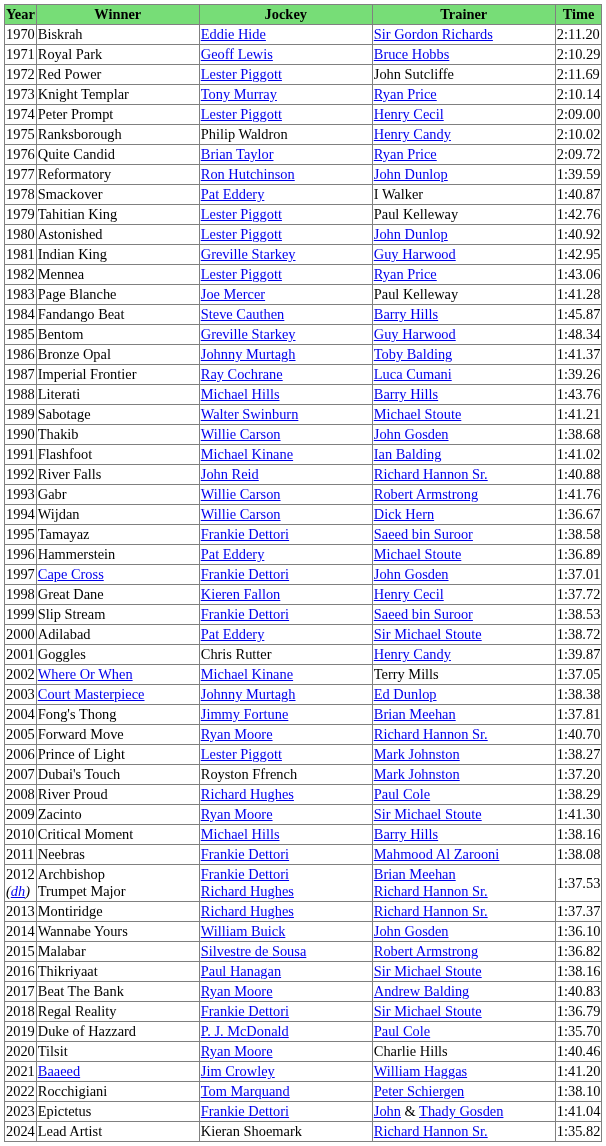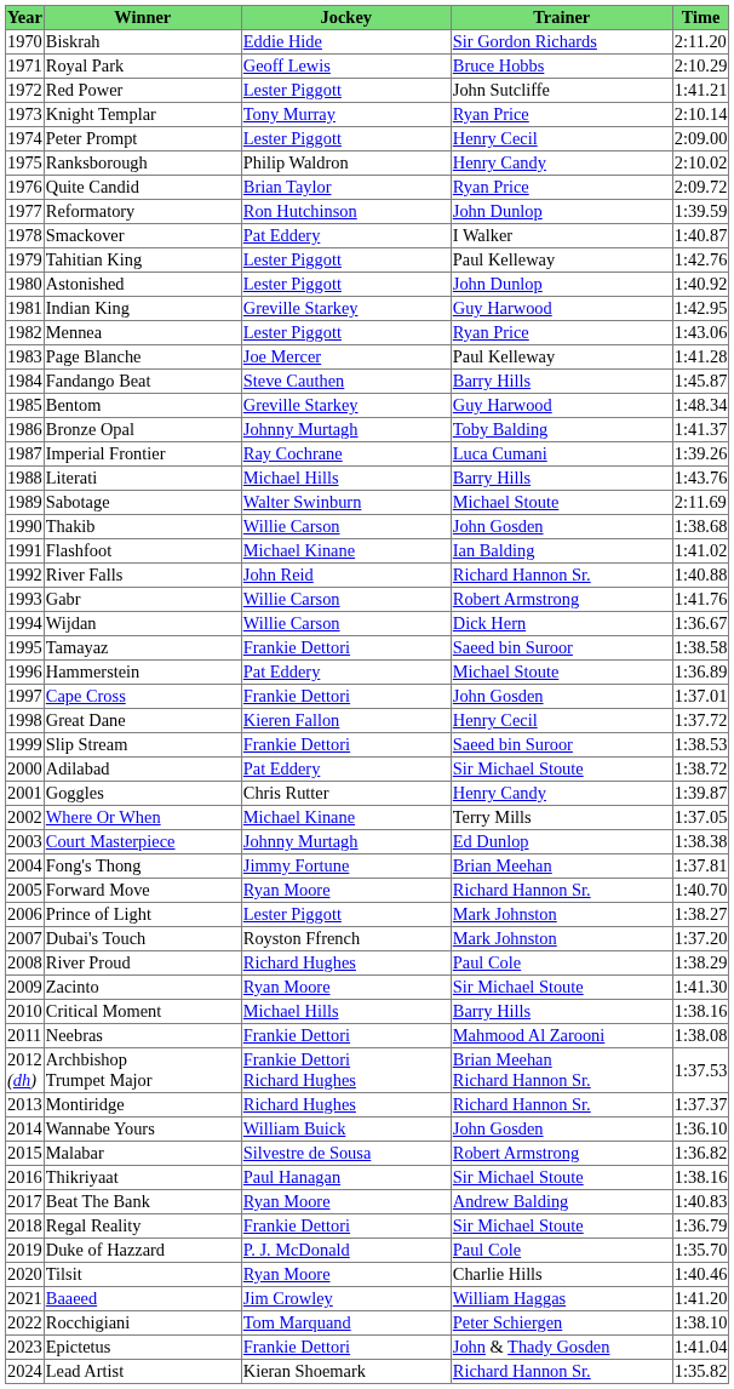 <table class = "sortable" | border="1" style="border-collapse: collapse; font-size:90%">
 <tr bgcolor="#77dd77" align="center">
 <th>Year</th>
 <th>Winner</th>
 <th>Jockey</th>
 <th>Trainer</th>
 <th>Time</th>
 </tr>
 <tr>
 <td>1970</td>
 <td width=160px>Biskrah</td>
 <td width=170px><a href='#'>Eddie Hide</a></td>
 <td width=180px><a href='#'>Sir Gordon Richards</a></td>
 <td>2:11.20</td>
 </tr>
 <tr>
 <td>1971</td>
 <td>Royal Park</td>
 <td><a href='#'>Geoff Lewis</a></td>
 <td><a href='#'>Bruce Hobbs</a></td>
 <td>2:10.29</td>
 </tr>
 <tr>
 <td>1972</td>
 <td>Red Power</td>
 <td><a href='#'>Lester Piggott</a></td>
 <td>John Sutcliffe</td>
-<td>2:11.69</td>
+<td>1:41.21</td>
 </tr>
 <tr>
 <td>1973</td>
 <td>Knight Templar</td>
 <td><a href='#'>Tony Murray</a></td>
 <td><a href='#'>Ryan Price</a></td>
 <td>2:10.14</td>
 </tr>
 <tr>
 <td>1974</td>
 <td>Peter Prompt</td>
 <td><a href='#'>Lester Piggott</a></td>
 <td><a href='#'>Henry Cecil</a></td>
 <td>2:09.00</td>
 </tr>
 <tr>
 <td>1975</td>
 <td>Ranksborough</td>
 <td>Philip Waldron</td>
 <td><a href='#'>Henry Candy</a></td>
 <td>2:10.02</td>
 </tr>
 <tr>
 <td>1976</td>
 <td>Quite Candid</td>
 <td><a href='#'>Brian Taylor</a></td>
 <td><a href='#'>Ryan Price</a></td>
 <td>2:09.72</td>
 </tr>
 <tr>
 <td>1977</td>
 <td>Reformatory</td>
 <td><a href='#'>Ron Hutchinson</a></td>
 <td><a href='#'>John Dunlop</a></td>
 <td>1:39.59</td>
 </tr>
 <tr>
 <td>1978</td>
 <td>Smackover</td>
 <td><a href='#'>Pat Eddery</a></td>
 <td>I Walker</td>
 <td>1:40.87</td>
 </tr>
 <tr>
 <td>1979</td>
 <td>Tahitian King</td>
 <td><a href='#'>Lester Piggott</a></td>
 <td>Paul Kelleway</td>
 <td>1:42.76</td>
 </tr>
 <tr>
 <td>1980</td>
 <td>Astonished</td>
 <td><a href='#'>Lester Piggott</a></td>
 <td><a href='#'>John Dunlop</a></td>
 <td>1:40.92</td>
 </tr>
 <tr>
 <td>1981</td>
 <td>Indian King</td>
 <td><a href='#'>Greville Starkey</a></td>
 <td><a href='#'>Guy Harwood</a></td>
 <td>1:42.95</td>
 </tr>
 <tr>
 <td>1982</td>
 <td>Mennea</td>
 <td><a href='#'>Lester Piggott</a></td>
 <td><a href='#'>Ryan Price</a></td>
 <td>1:43.06</td>
 </tr>
 <tr>
 <td>1983</td>
 <td>Page Blanche</td>
 <td><a href='#'>Joe Mercer</a></td>
 <td>Paul Kelleway</td>
 <td>1:41.28</td>
 </tr>
 <tr>
 <td>1984</td>
 <td>Fandango Beat</td>
 <td><a href='#'>Steve Cauthen</a></td>
 <td><a href='#'>Barry Hills</a></td>
 <td>1:45.87</td>
 </tr>
 <tr>
 <td>1985</td>
 <td>Bentom</td>
 <td><a href='#'>Greville Starkey</a></td>
 <td><a href='#'>Guy Harwood</a></td>
 <td>1:48.34</td>
 </tr>
 <tr>
 <td>1986</td>
 <td>Bronze Opal</td>
 <td><a href='#'>Johnny Murtagh</a></td>
 <td><a href='#'>Toby Balding</a></td>
 <td>1:41.37</td>
 </tr>
 <tr>
 <td>1987</td>
 <td>Imperial Frontier</td>
 <td><a href='#'>Ray Cochrane</a></td>
 <td><a href='#'>Luca Cumani</a></td>
 <td>1:39.26</td>
 </tr>
 <tr>
 <td>1988</td>
 <td>Literati</td>
 <td><a href='#'>Michael Hills</a></td>
 <td><a href='#'>Barry Hills</a></td>
 <td>1:43.76</td>
 </tr>
 <tr>
 <td>1989</td>
 <td>Sabotage</td>
 <td><a href='#'>Walter Swinburn</a></td>
 <td><a href='#'>Michael Stoute</a></td>
-<td>1:41.21</td>
+<td>2:11.69</td>
 </tr>
 <tr>
 <td>1990</td>
 <td>Thakib</td>
 <td><a href='#'>Willie Carson</a></td>
 <td><a href='#'>John Gosden</a></td>
 <td>1:38.68</td>
 </tr>
 <tr>
 <td>1991</td>
 <td>Flashfoot</td>
 <td><a href='#'>Michael Kinane</a></td>
 <td><a href='#'>Ian Balding</a></td>
 <td>1:41.02</td>
 </tr>
 <tr>
 <td>1992</td>
 <td>River Falls</td>
 <td><a href='#'>John Reid</a></td>
 <td><a href='#'>Richard Hannon Sr.</a></td>
 <td>1:40.88</td>
 </tr>
 <tr>
 <td>1993</td>
 <td>Gabr</td>
 <td><a href='#'>Willie Carson</a></td>
 <td><a href='#'>Robert Armstrong</a></td>
 <td>1:41.76</td>
 </tr>
 <tr>
 <td>1994</td>
 <td>Wijdan</td>
 <td><a href='#'>Willie Carson</a></td>
 <td><a href='#'>Dick Hern</a></td>
 <td>1:36.67</td>
 </tr>
 <tr>
 <td>1995</td>
 <td>Tamayaz</td>
 <td><a href='#'>Frankie Dettori</a></td>
 <td><a href='#'>Saeed bin Suroor</a></td>
 <td>1:38.58</td>
 </tr>
 <tr>
 <td>1996</td>
 <td>Hammerstein</td>
 <td><a href='#'>Pat Eddery</a></td>
 <td><a href='#'>Michael Stoute</a></td>
 <td>1:36.89</td>
 </tr>
 <tr>
 <td>1997</td>
 <td><a href='#'>Cape Cross</a></td>
 <td><a href='#'>Frankie Dettori</a></td>
 <td><a href='#'>John Gosden</a></td>
 <td>1:37.01</td>
 </tr>
 <tr>
 <td>1998</td>
 <td>Great Dane</td>
 <td><a href='#'>Kieren Fallon</a></td>
 <td><a href='#'>Henry Cecil</a></td>
 <td>1:37.72</td>
 </tr>
 <tr>
 <td>1999</td>
 <td>Slip Stream</td>
 <td><a href='#'>Frankie Dettori</a></td>
 <td><a href='#'>Saeed bin Suroor</a></td>
 <td>1:38.53</td>
 </tr>
 <tr>
 <td>2000</td>
 <td>Adilabad</td>
 <td><a href='#'>Pat Eddery</a></td>
 <td><a href='#'>Sir Michael Stoute</a></td>
 <td>1:38.72</td>
 </tr>
 <tr>
 <td>2001</td>
 <td>Goggles</td>
 <td>Chris Rutter</td>
 <td><a href='#'>Henry Candy</a></td>
 <td>1:39.87</td>
 </tr>
 <tr>
 <td>2002</td>
 <td><a href='#'>Where Or When</a></td>
 <td><a href='#'>Michael Kinane</a></td>
 <td>Terry Mills</td>
 <td>1:37.05</td>
 </tr>
 <tr>
 <td>2003</td>
 <td><a href='#'>Court Masterpiece</a></td>
 <td><a href='#'>Johnny Murtagh</a></td>
 <td><a href='#'>Ed Dunlop</a></td>
 <td>1:38.38</td>
 </tr>
 <tr>
 <td>2004</td>
 <td>Fong's Thong</td>
 <td><a href='#'>Jimmy Fortune</a></td>
 <td><a href='#'>Brian Meehan</a></td>
 <td>1:37.81</td>
 </tr>
 <tr>
 <td>2005</td>
 <td>Forward Move</td>
 <td><a href='#'>Ryan Moore</a></td>
 <td><a href='#'>Richard Hannon Sr.</a></td>
 <td>1:40.70</td>
 </tr>
 <tr>
 <td>2006</td>
 <td>Prince of Light</td>
 <td><a href='#'>Lester Piggott</a></td>
 <td><a href='#'>Mark Johnston</a></td>
 <td>1:38.27</td>
 </tr>
 <tr>
 <td>2007</td>
 <td>Dubai's Touch</td>
 <td>Royston Ffrench</td>
 <td><a href='#'>Mark Johnston</a></td>
 <td>1:37.20</td>
 </tr>
 <tr>
 <td>2008</td>
 <td>River Proud</td>
 <td><a href='#'>Richard Hughes</a></td>
 <td><a href='#'>Paul Cole</a></td>
 <td>1:38.29</td>
 </tr>
 <tr>
 <td>2009</td>
 <td>Zacinto</td>
 <td><a href='#'>Ryan Moore</a></td>
 <td><a href='#'>Sir Michael Stoute</a></td>
 <td>1:41.30</td>
 </tr>
 <tr>
 <td>2010</td>
 <td>Critical Moment</td>
 <td><a href='#'>Michael Hills</a></td>
 <td><a href='#'>Barry Hills</a></td>
 <td>1:38.16</td>
 </tr>
 <tr>
 <td>2011</td>
 <td>Neebras</td>
 <td><a href='#'>Frankie Dettori</a></td>
 <td><a href='#'>Mahmood Al Zarooni</a></td>
 <td>1:38.08</td>
 </tr>
 <tr>
 <td>2012<br><em>(<a href='#'>dh</a>)</em></td>
 <td>Archbishop<br>Trumpet Major</td>
 <td><a href='#'>Frankie Dettori</a><br><a href='#'>Richard Hughes</a></td>
 <td><a href='#'>Brian Meehan</a><br><a href='#'>Richard Hannon Sr.</a></td>
 <td>1:37.53</td>
 </tr>
 <tr>
 <td>2013</td>
 <td>Montiridge</td>
 <td><a href='#'>Richard Hughes</a></td>
 <td><a href='#'>Richard Hannon Sr.</a></td>
 <td>1:37.37</td>
 </tr>
 <tr>
 <td>2014</td>
 <td>Wannabe Yours</td>
 <td><a href='#'>William Buick</a></td>
 <td><a href='#'>John Gosden</a></td>
 <td>1:36.10</td>
 </tr>
 <tr>
 <td>2015</td>
 <td>Malabar</td>
 <td><a href='#'>Silvestre de Sousa</a></td>
 <td><a href='#'>Robert Armstrong</a></td>
 <td>1:36.82</td>
 </tr>
 <tr>
 <td>2016</td>
 <td>Thikriyaat</td>
 <td><a href='#'>Paul Hanagan</a></td>
 <td><a href='#'>Sir Michael Stoute</a></td>
 <td>1:38.16</td>
 </tr>
 <tr>
 <td>2017</td>
 <td>Beat The Bank</td>
 <td><a href='#'>Ryan Moore</a></td>
 <td><a href='#'>Andrew Balding</a></td>
 <td>1:40.83</td>
 </tr>
 <tr>
 <td>2018</td>
 <td>Regal Reality</td>
 <td><a href='#'>Frankie Dettori</a></td>
 <td><a href='#'>Sir Michael Stoute</a></td>
 <td>1:36.79</td>
 </tr>
 <tr>
 <td>2019</td>
 <td>Duke of Hazzard</td>
 <td><a href='#'>P. J. McDonald</a></td>
 <td><a href='#'>Paul Cole</a></td>
 <td>1:35.70</td>
 </tr>
 <tr>
 <td>2020</td>
 <td>Tilsit</td>
 <td><a href='#'>Ryan Moore</a></td>
 <td>Charlie Hills</td>
 <td>1:40.46</td>
 </tr>
 <tr>
 <td>2021</td>
 <td><a href='#'>Baaeed</a></td>
 <td><a href='#'>Jim Crowley</a></td>
 <td><a href='#'>William Haggas</a></td>
 <td>1:41.20</td>
 </tr>
 <tr>
 <td>2022</td>
 <td>Rocchigiani </td>
 <td><a href='#'>Tom Marquand</a></td>
 <td><a href='#'>Peter Schiergen</a></td>
 <td>1:38.10</td>
 </tr>
 <tr>
 <td>2023</td>
 <td>Epictetus</td>
 <td><a href='#'>Frankie Dettori</a></td>
 <td><a href='#'>John</a> & <a href='#'>Thady Gosden</a></td>
 <td>1:41.04</td>
 </tr>
 <tr>
 <td>2024</td>
 <td>Lead Artist</td>
 <td>Kieran Shoemark</td>
 <td><a href='#'>Richard Hannon Sr.</a></td>
 <td>1:35.82</td>
 </tr>
 </table>
